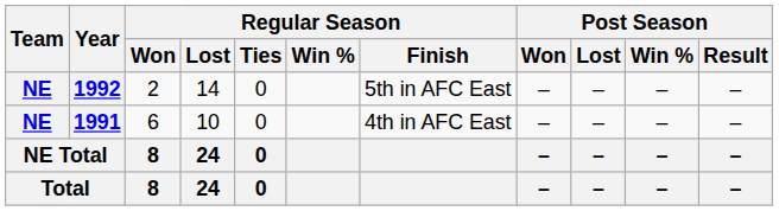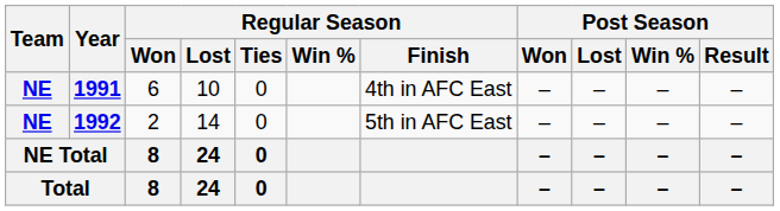 <table class="wikitable" style="font-size: 95%; text-align:center;">
 <tr>
 <th rowspan="2">Team</th>
 <th rowspan="2">Year</th>
 <th colspan="5">Regular Season</th>
 <th colspan="4">Post Season</th>
 </tr>
 <tr>
 <th>Won</th>
 <th>Lost</th>
 <th>Ties</th>
 <th>Win %</th>
 <th>Finish</th>
 <th>Won</th>
 <th>Lost</th>
 <th>Win %</th>
 <th>Result</th>
 </tr>
 <tr>
 <th><a href='#'>NE</a></th>
-<th><a href='#'>1992</a></th>
-<td>2</td>
-<td>14</td>
+<th><a href='#'>1991</a></th>
+<td>6</td>
+<td>10</td>
 <td>0</td>
 <td></td>
-<td>5th in AFC East</td>
+<td>4th in AFC East</td>
 <td>–</td>
 <td>–</td>
 <td>–</td>
 <td>–</td>
 </tr>
 <tr>
 <th><a href='#'>NE</a></th>
-<th><a href='#'>1991</a></th>
-<td>6</td>
-<td>10</td>
+<th><a href='#'>1992</a></th>
+<td>2</td>
+<td>14</td>
 <td>0</td>
 <td></td>
-<td>4th in AFC East</td>
+<td>5th in AFC East</td>
 <td>–</td>
 <td>–</td>
 <td>–</td>
 <td>–</td>
 </tr>
 <tr>
 <th colspan="2">NE Total</th>
 <th>8</th>
 <th>24</th>
 <th>0</th>
 <th></th>
 <th></th>
 <th>–</th>
 <th>–</th>
 <th>–</th>
 <th>–</th>
 </tr>
 <tr>
 <th colspan="2">Total</th>
 <th>8</th>
 <th>24</th>
 <th>0</th>
 <th></th>
 <th></th>
 <th>–</th>
 <th>–</th>
 <th>–</th>
 <th>–</th>
 </tr>
 </table>
